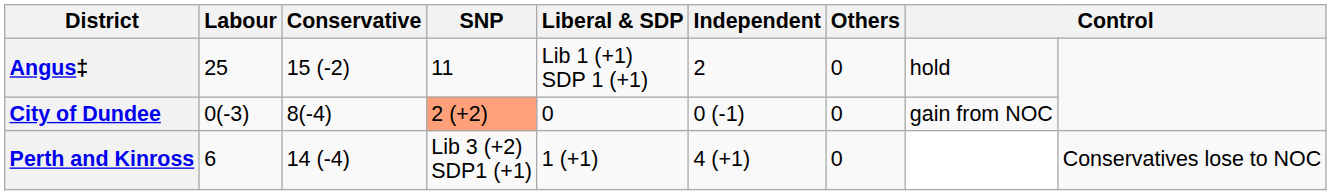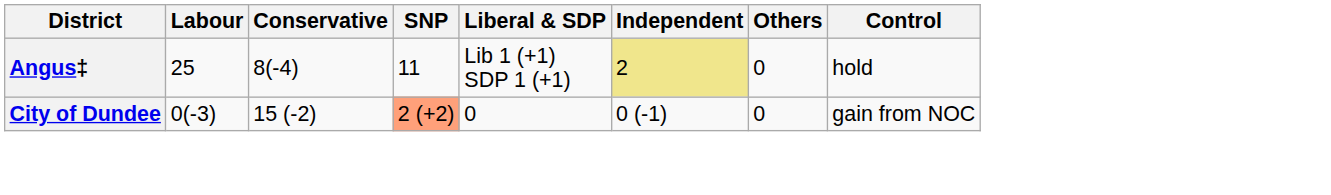 <table class="wikitable">
 <tr>
 <th scope="col">District</th>
 <th scope="col">Labour</th>
 <th scope="col">Conservative</th>
 <th scope="col">SNP</th>
 <th scope="col">Liberal & SDP</th>
 <th scope="col">Independent</th>
 <th scope="col">Others</th>
 <th scope="col" colspan=2>Control<br></th>
 </tr>
 <tr>
 <th scope="row" style="text-align: left;"><a href='#'>Angus</a>‡</th>
 <td>25</td>
-<td>15 (-2)</td>
+<td>8(-4)</td>
 <td>11</td>
 <td>Lib 1 (+1)<br>SDP 1 (+1)</td>
-<td>2</td>
+<td style="background: khaki;">2</td>
 <td>0</td>
 <td> hold</td>
 </tr>
 <tr>
 <th scope="row" style="text-align: left;"><a href='#'>City of Dundee</a></th>
 <td>0(-3)</td>
-<td>8(-4)</td>
+<td>15 (-2)</td>
 <td style="background: lightsalmon;">2 (+2)</td>
 <td>0</td>
 <td>0 (-1)</td>
 <td>0</td>
 <td> gain from NOC</td>
 </tr>
-<tr>
-<th scope="row" style="text-align: left;"><a href='#'>Perth and Kinross</a></th>
-<td>6</td>
-<td>14 (-4)</td>
-<td>Lib 3 (+2)<br>SDP1 (+1)</td>
-<td>1 (+1)</td>
-<td>4 (+1)</td>
-<td>0</td>
-<td bgcolor=white></td>
-<td>Conservatives lose to NOC</td>
-</tr>
 </table>
